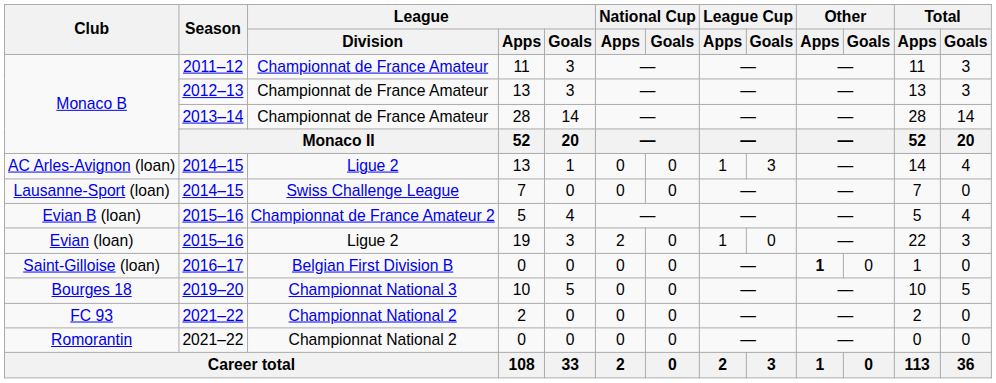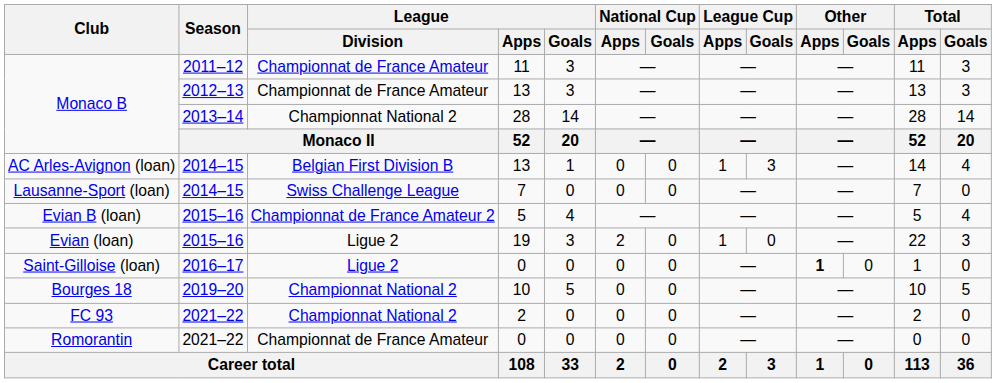 <table class="wikitable" style="text-align:center">
 <tr>
 <th rowspan="2">Club</th>
 <th rowspan="2">Season</th>
 <th colspan="3">League</th>
 <th colspan="2">National Cup</th>
 <th colspan="2">League Cup</th>
 <th colspan="2">Other</th>
 <th colspan="2">Total</th>
 </tr>
 <tr>
 <th>Division</th>
 <th>Apps</th>
 <th>Goals</th>
 <th>Apps</th>
 <th>Goals</th>
 <th>Apps</th>
 <th>Goals</th>
 <th>Apps</th>
 <th>Goals</th>
 <th>Apps</th>
 <th>Goals</th>
 </tr>
 <tr>
 <td rowspan="4"><a href='#'>Monaco B</a></td>
 <td><a href='#'>2011–12</a></td>
 <td><a href='#'>Championnat de France Amateur</a></td>
 <td>11</td>
 <td>3</td>
 <td colspan="2">—</td>
 <td colspan="2">—</td>
 <td colspan="2">—</td>
 <td>11</td>
 <td>3</td>
 </tr>
 <tr>
 <td><a href='#'>2012–13</a></td>
 <td>Championnat de France Amateur</td>
 <td>13</td>
 <td>3</td>
 <td colspan="2">—</td>
 <td colspan="2">—</td>
 <td colspan="2">—</td>
 <td>13</td>
 <td>3</td>
 </tr>
 <tr>
 <td><a href='#'>2013–14</a></td>
-<td>Championnat de France Amateur</td>
+<td>Championnat National 2</td>
 <td>28</td>
 <td>14</td>
 <td colspan="2">—</td>
 <td colspan="2">—</td>
 <td colspan="2">—</td>
 <td>28</td>
 <td>14</td>
 </tr>
 <tr>
 <th colspan="2">Monaco II</th>
 <th>52</th>
 <th>20</th>
 <th colspan="2">—</th>
 <th colspan="2">—</th>
 <th colspan="2">—</th>
 <th>52</th>
 <th>20</th>
 </tr>
 <tr>
 <td><a href='#'>AC Arles-Avignon</a> (loan)</td>
 <td><a href='#'>2014–15</a></td>
-<td><a href='#'>Ligue 2</a></td>
+<td><a href='#'>Belgian First Division B</a></td>
 <td>13</td>
 <td>1</td>
 <td>0</td>
 <td>0</td>
 <td>1</td>
 <td>3</td>
 <td colspan="2">—</td>
 <td>14</td>
 <td>4</td>
 </tr>
 <tr>
 <td><a href='#'>Lausanne-Sport</a> (loan)</td>
 <td><a href='#'>2014–15</a></td>
 <td><a href='#'>Swiss Challenge League</a></td>
 <td>7</td>
 <td>0</td>
 <td>0</td>
 <td>0</td>
 <td colspan="2">—</td>
 <td colspan="2">—</td>
 <td>7</td>
 <td>0</td>
 </tr>
 <tr>
 <td><a href='#'>Evian B</a> (loan)</td>
 <td><a href='#'>2015–16</a></td>
 <td><a href='#'>Championnat de France Amateur 2</a></td>
 <td>5</td>
 <td>4</td>
 <td colspan="2">—</td>
 <td colspan="2">—</td>
 <td colspan="2">—</td>
 <td>5</td>
 <td>4</td>
 </tr>
 <tr>
 <td><a href='#'>Evian</a> (loan)</td>
 <td><a href='#'>2015–16</a></td>
 <td>Ligue 2</td>
 <td>19</td>
 <td>3</td>
 <td>2</td>
 <td>0</td>
 <td>1</td>
 <td>0</td>
 <td colspan="2">—</td>
 <td>22</td>
 <td>3</td>
 </tr>
 <tr>
 <td><a href='#'>Saint-Gilloise</a> (loan)</td>
 <td><a href='#'>2016–17</a></td>
-<td><a href='#'>Belgian First Division B</a></td>
+<td><a href='#'>Ligue 2</a></td>
 <td>0</td>
 <td>0</td>
 <td>0</td>
 <td>0</td>
 <td colspan="2">—</td>
 <td><strong>1</strong></td>
 <td>0</td>
 <td>1</td>
 <td>0</td>
 </tr>
 <tr>
 <td><a href='#'>Bourges 18</a></td>
 <td><a href='#'>2019–20</a></td>
-<td><a href='#'>Championnat National 3</a></td>
+<td><a href='#'>Championnat National 2</a></td>
 <td>10</td>
 <td>5</td>
 <td>0</td>
 <td>0</td>
 <td colspan="2">—</td>
 <td colspan="2">—</td>
 <td>10</td>
 <td>5</td>
 </tr>
 <tr>
 <td><a href='#'>FC 93</a></td>
 <td><a href='#'>2021–22</a></td>
 <td><a href='#'>Championnat National 2</a></td>
 <td>2</td>
 <td>0</td>
 <td>0</td>
 <td>0</td>
 <td colspan="2">—</td>
 <td colspan="2">—</td>
 <td>2</td>
 <td>0</td>
 </tr>
 <tr>
 <td><a href='#'>Romorantin</a></td>
 <td>2021–22</td>
-<td>Championnat National 2</td>
+<td>Championnat de France Amateur</td>
 <td>0</td>
 <td>0</td>
 <td>0</td>
 <td>0</td>
 <td colspan="2">—</td>
 <td colspan="2">—</td>
 <td>0</td>
 <td>0</td>
 </tr>
 <tr>
 <th colspan="3">Career total</th>
 <th>108</th>
 <th>33</th>
 <th>2</th>
 <th>0</th>
 <th>2</th>
 <th>3</th>
 <th>1</th>
 <th>0</th>
 <th>113</th>
 <th>36</th>
 </tr>
 </table>
